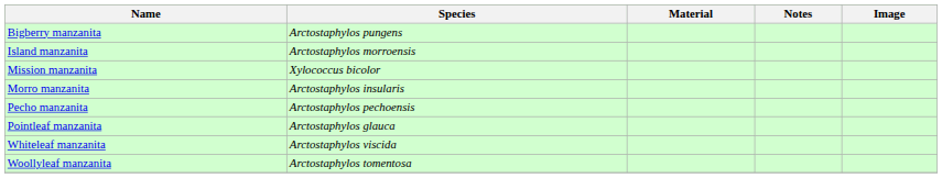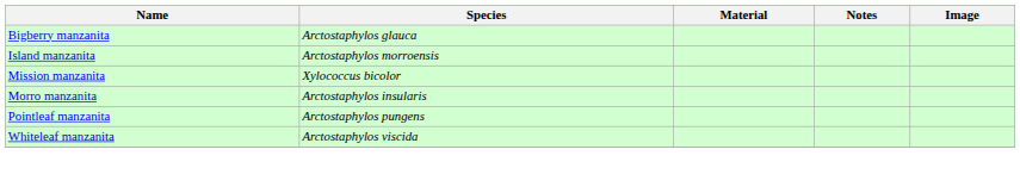 <table class="wikitable" align="center" width="100%" style="background:#D1FFCF;">
 <tr>
 <th>Name</th>
 <th>Species</th>
 <th>Material</th>
 <th>Notes</th>
 <th>Image</th>
 </tr>
 <tr>
 <td><a href='#'>Bigberry manzanita</a></td>
-<td><em>Arctostaphylos pungens</em></td>
+<td><em>Arctostaphylos glauca</em></td>
 <td></td>
 <td></td>
 <td></td>
 </tr>
 <tr>
 <td><a href='#'>Island manzanita</a></td>
 <td><em>Arctostaphylos morroensis</em></td>
 <td></td>
 <td></td>
 <td></td>
 </tr>
 <tr>
 <td><a href='#'>Mission manzanita</a></td>
 <td><em>Xylococcus bicolor</em></td>
 <td></td>
 <td></td>
 <td></td>
 </tr>
 <tr>
 <td><a href='#'>Morro manzanita</a></td>
 <td><em>Arctostaphylos insularis</em></td>
 <td></td>
 <td></td>
 <td></td>
 </tr>
 <tr>
-<td><a href='#'>Pecho manzanita</a></td>
-<td><em>Arctostaphylos pechoensis</em></td>
-<td></td>
-<td></td>
-<td></td>
-</tr>
-<tr>
 <td><a href='#'>Pointleaf manzanita</a></td>
-<td><em>Arctostaphylos glauca</em></td>
+<td><em>Arctostaphylos pungens</em></td>
 <td></td>
 <td></td>
 <td></td>
 </tr>
 <tr>
 <td><a href='#'>Whiteleaf manzanita</a></td>
 <td><em>Arctostaphylos viscida</em></td>
 <td></td>
 <td></td>
 <td></td>
 </tr>
 <tr>
-<td><a href='#'>Woollyleaf manzanita</a></td>
-<td><em>Arctostaphylos tomentosa</em></td>
-<td></td>
-<td></td>
-<td></td>
-</tr>
-<tr>
 </tr>
 </table>
